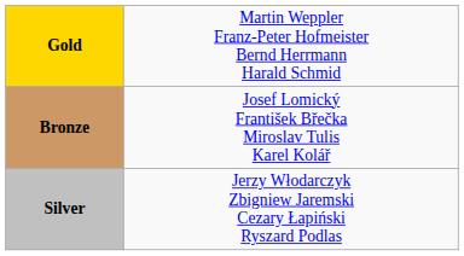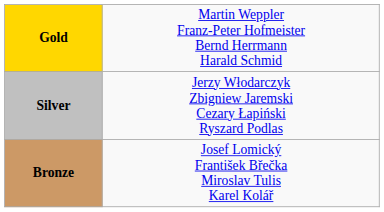 <table class="wikitable" style="text-align:center; " width="35%">
 <tr>
 <td bgcolor="gold"><strong>Gold</strong></td>
 <td><a href='#'>Martin Weppler</a><br><a href='#'>Franz-Peter Hofmeister</a><br><a href='#'>Bernd Herrmann</a><br><a href='#'>Harald Schmid</a><br><small><em></em></small></td>
 </tr>
 <tr>
+<td bgcolor="silver"><strong>Silver</strong></td>
+<td><a href='#'>Jerzy Włodarczyk</a><br><a href='#'>Zbigniew Jaremski</a><br><a href='#'>Cezary Łapiński</a><br><a href='#'>Ryszard Podlas</a><br><small><em></em></small></td>
+</tr>
+<tr>
 <td bgcolor="CC9966"><strong>Bronze</strong></td>
 <td><a href='#'>Josef Lomický</a><br><a href='#'>František Břečka</a><br><a href='#'>Miroslav Tulis</a><br><a href='#'>Karel Kolář</a><br><small><em></em></small></td>
 </tr>
-<tr>
-<td bgcolor="silver"><strong>Silver</strong></td>
-<td><a href='#'>Jerzy Włodarczyk</a><br><a href='#'>Zbigniew Jaremski</a><br><a href='#'>Cezary Łapiński</a><br><a href='#'>Ryszard Podlas</a><br><small><em></em></small></td>
-</tr>
 </table>
